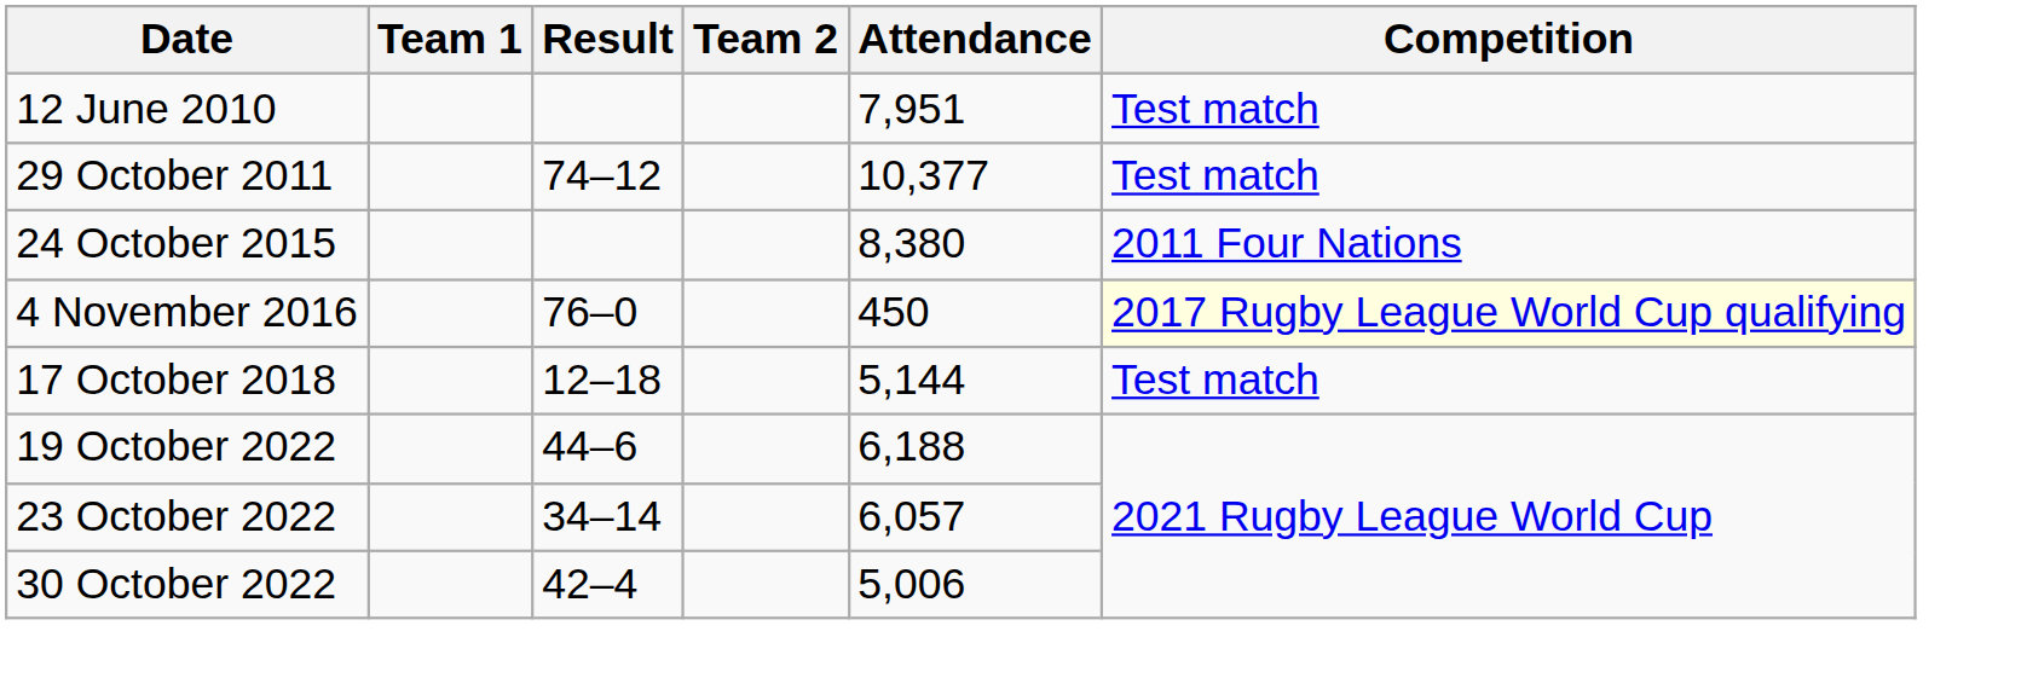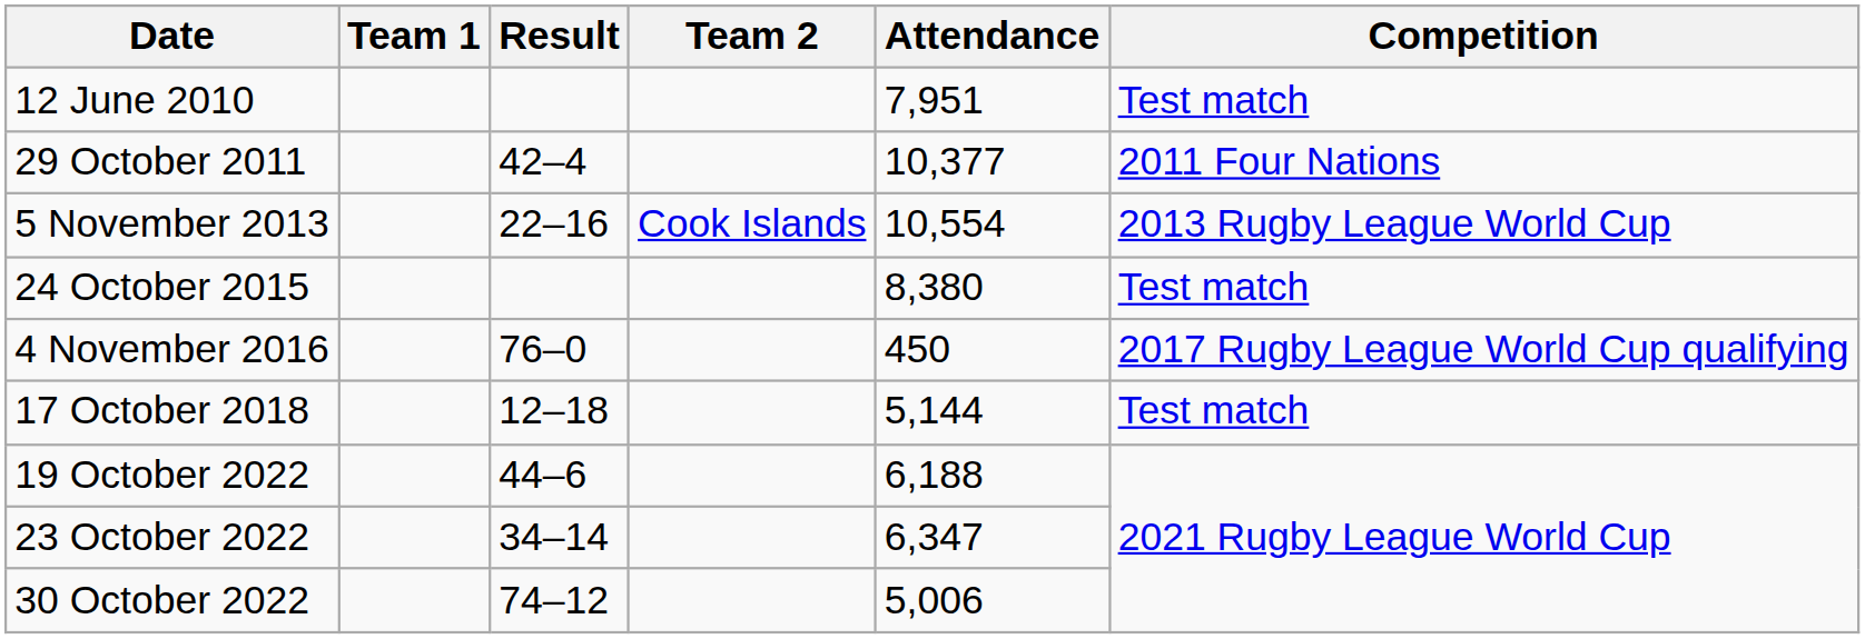 <table class="wikitable">
 <tr>
 <th>Date</th>
 <th>Team 1</th>
 <th>Result</th>
 <th>Team 2</th>
 <th>Attendance</th>
 <th>Competition</th>
 </tr>
 <tr>
 <td>12 June 2010</td>
 <td></td>
 <td></td>
 <td></td>
 <td>7,951</td>
 <td><a href='#'>Test match</a></td>
 </tr>
 <tr>
 <td>29 October 2011</td>
 <td></td>
-<td>74–12</td>
+<td>42–4</td>
 <td></td>
 <td>10,377</td>
-<td><a href='#'>Test match</a></td>
+<td><a href='#'>2011 Four Nations</a></td>
+</tr>
+<tr>
+<td>5 November 2013</td>
+<td></td>
+<td>22–16</td>
+<td> <a href='#'>Cook Islands</a></td>
+<td>10,554</td>
+<td><a href='#'>2013 Rugby League World Cup</a></td>
 </tr>
 <tr>
 <td>24 October 2015</td>
 <td></td>
 <td> </td>
 <td></td>
 <td>8,380</td>
-<td><a href='#'>2011 Four Nations</a></td>
+<td><a href='#'>Test match</a></td>
 </tr>
 <tr>
 <td>4 November 2016</td>
 <td></td>
 <td>76–0</td>
 <td></td>
 <td>450</td>
-<td style="background: lightyellow;"><a href='#'>2017 Rugby League World Cup qualifying</a></td>
+<td><a href='#'>2017 Rugby League World Cup qualifying</a></td>
 </tr>
 <tr>
 <td>17 October 2018</td>
 <td></td>
 <td>12–18</td>
 <td></td>
 <td>5,144</td>
 <td><a href='#'>Test match</a></td>
 </tr>
 <tr>
 <td>19 October 2022</td>
 <td></td>
 <td>44–6</td>
 <td></td>
 <td>6,188</td>
 <td rowspan=3><a href='#'>2021 Rugby League World Cup</a></td>
 </tr>
 <tr>
 <td>23 October 2022</td>
 <td></td>
 <td>34–14</td>
 <td></td>
-<td>6,057</td>
+<td>6,347</td>
 </tr>
 <tr>
 <td>30 October 2022</td>
 <td></td>
-<td>42–4</td>
+<td>74–12</td>
 <td></td>
 <td>5,006</td>
 </tr>
 </table>
